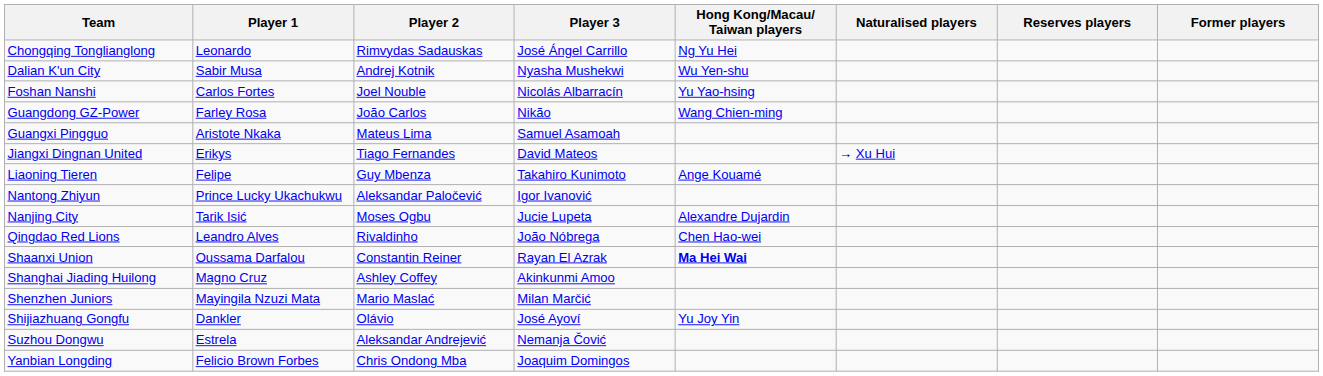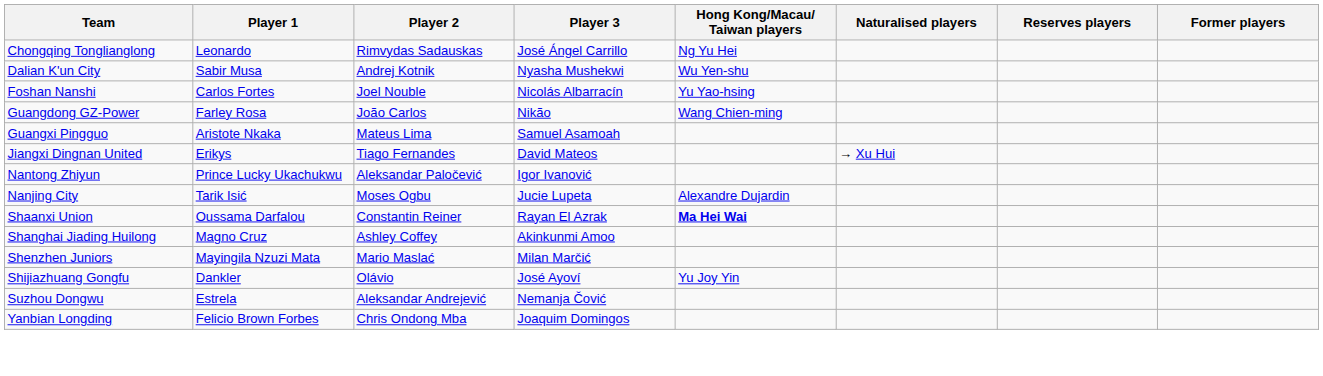 <table class="wikitable" style="font-size:90%;">
 <tr>
 <th width="200">Team</th>
 <th width="170">Player 1</th>
 <th width="170">Player 2</th>
 <th width="170">Player 3</th>
 <th width="170">Hong Kong/Macau/<br>Taiwan players</th>
 <th width="170">Naturalised players</th>
 <th width="170">Reserves players</th>
 <th width="170">Former players</th>
 </tr>
 <tr>
 <td><a href='#'>Chongqing Tonglianglong</a></td>
 <td> <a href='#'>Leonardo</a></td>
 <td> <a href='#'>Rimvydas Sadauskas</a></td>
 <td> <a href='#'>José Ángel Carrillo</a></td>
 <td> <a href='#'>Ng Yu Hei</a></td>
 <td></td>
 <td></td>
 <td></td>
 </tr>
 <tr>
 <td><a href='#'>Dalian K'un City</a></td>
 <td> <a href='#'>Sabir Musa</a></td>
 <td> <a href='#'>Andrej Kotnik</a></td>
 <td> <a href='#'>Nyasha Mushekwi</a></td>
 <td> <a href='#'>Wu Yen-shu</a></td>
 <td></td>
 <td></td>
 <td></td>
 </tr>
 <tr>
 <td><a href='#'>Foshan Nanshi</a></td>
 <td> <a href='#'>Carlos Fortes</a></td>
 <td> <a href='#'>Joel Nouble</a></td>
 <td> <a href='#'>Nicolás Albarracín</a></td>
 <td> <a href='#'>Yu Yao-hsing</a></td>
 <td></td>
 <td></td>
 <td></td>
 </tr>
 <tr>
 <td><a href='#'>Guangdong GZ-Power</a></td>
 <td> <a href='#'>Farley Rosa</a></td>
 <td> <a href='#'>João Carlos</a></td>
 <td> <a href='#'>Nikão</a></td>
 <td> <a href='#'>Wang Chien-ming</a></td>
 <td></td>
 <td></td>
 <td></td>
 </tr>
 <tr>
 <td><a href='#'>Guangxi Pingguo</a></td>
 <td> <a href='#'>Aristote Nkaka</a></td>
 <td> <a href='#'>Mateus Lima</a></td>
 <td> <a href='#'>Samuel Asamoah</a></td>
 <td></td>
 <td></td>
 <td></td>
 <td></td>
 </tr>
 <tr>
 <td><a href='#'>Jiangxi Dingnan United</a></td>
 <td> <a href='#'>Erikys</a></td>
 <td> <a href='#'>Tiago Fernandes</a></td>
 <td> <a href='#'>David Mateos</a></td>
 <td></td>
 <td>→ <a href='#'>Xu Hui</a></td>
 <td></td>
 <td></td>
 </tr>
 <tr>
-<td><a href='#'>Liaoning Tieren</a></td>
-<td> <a href='#'>Felipe</a></td>
-<td> <a href='#'>Guy Mbenza</a></td>
-<td> <a href='#'>Takahiro Kunimoto</a></td>
-<td> <a href='#'>Ange Kouamé</a></td>
-<td></td>
-<td></td>
-<td></td>
-</tr>
-<tr>
 <td><a href='#'>Nantong Zhiyun</a></td>
 <td> <a href='#'>Prince Lucky Ukachukwu</a></td>
 <td> <a href='#'>Aleksandar Paločević</a></td>
 <td> <a href='#'>Igor Ivanović</a></td>
 <td></td>
 <td></td>
 <td></td>
 <td></td>
 </tr>
 <tr>
 <td><a href='#'>Nanjing City</a></td>
 <td> <a href='#'>Tarik Isić</a></td>
 <td> <a href='#'>Moses Ogbu</a></td>
 <td> <a href='#'>Jucie Lupeta</a></td>
 <td> <a href='#'>Alexandre Dujardin</a></td>
-<td></td>
-<td></td>
-<td></td>
-</tr>
-<tr>
-<td><a href='#'>Qingdao Red Lions</a></td>
-<td> <a href='#'>Leandro Alves</a></td>
-<td> <a href='#'>Rivaldinho</a></td>
-<td> <a href='#'>João Nóbrega</a></td>
-<td> <a href='#'>Chen Hao-wei</a></td>
 <td></td>
 <td></td>
 <td></td>
 </tr>
 <tr>
 <td><a href='#'>Shaanxi Union</a></td>
 <td> <a href='#'>Oussama Darfalou</a></td>
 <td> <a href='#'>Constantin Reiner</a></td>
 <td> <a href='#'>Rayan El Azrak</a></td>
 <td> <strong><a href='#'>Ma Hei Wai</a></strong></td>
 <td></td>
 <td></td>
 <td></td>
 </tr>
 <tr>
 <td><a href='#'>Shanghai Jiading Huilong</a></td>
 <td> <a href='#'>Magno Cruz</a></td>
 <td> <a href='#'>Ashley Coffey</a></td>
 <td> <a href='#'>Akinkunmi Amoo</a></td>
 <td></td>
 <td></td>
 <td></td>
 <td></td>
 </tr>
 <tr>
 <td><a href='#'>Shenzhen Juniors</a></td>
 <td> <a href='#'>Mayingila Nzuzi Mata</a></td>
 <td> <a href='#'>Mario Maslać</a></td>
 <td> <a href='#'>Milan Marčić</a></td>
 <td></td>
 <td></td>
 <td></td>
 <td></td>
 </tr>
 <tr>
 <td><a href='#'>Shijiazhuang Gongfu</a></td>
 <td> <a href='#'>Dankler</a></td>
 <td> <a href='#'>Olávio</a></td>
 <td> <a href='#'>José Ayoví</a></td>
 <td> <a href='#'>Yu Joy Yin</a></td>
 <td></td>
 <td></td>
 <td></td>
 </tr>
 <tr>
 <td><a href='#'>Suzhou Dongwu</a></td>
 <td> <a href='#'>Estrela</a></td>
 <td> <a href='#'>Aleksandar Andrejević</a></td>
 <td> <a href='#'>Nemanja Čović</a></td>
 <td></td>
 <td></td>
 <td></td>
 <td></td>
 </tr>
 <tr>
 <td><a href='#'>Yanbian Longding</a></td>
 <td> <a href='#'>Felicio Brown Forbes</a></td>
 <td> <a href='#'>Chris Ondong Mba</a></td>
 <td> <a href='#'>Joaquim Domingos</a></td>
 <td></td>
 <td></td>
 <td></td>
 <td></td>
 </tr>
 </table>
